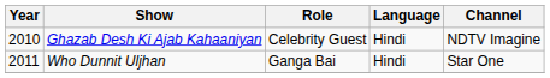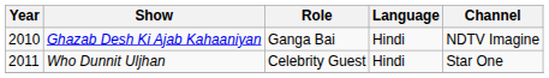 <table class="wikitable">
 <tr style="background:#ccc; text-align:center;">
 <th>Year</th>
 <th>Show</th>
 <th>Role</th>
 <th>Language</th>
 <th>Channel</th>
 </tr>
 <tr>
 <td rowspan="1">2010</td>
 <td><em><a href='#'>Ghazab Desh Ki Ajab Kahaaniyan</a></em></td>
-<td>Celebrity Guest</td>
+<td>Ganga Bai</td>
 <td>Hindi</td>
 <td>NDTV Imagine</td>
 </tr>
 <tr>
 <td rowspan="1">2011</td>
 <td><em>Who Dunnit Uljhan</em></td>
-<td>Ganga Bai</td>
+<td>Celebrity Guest</td>
 <td>Hindi</td>
 <td>Star One</td>
 </tr>
 <tr>
 </tr>
 </table>
